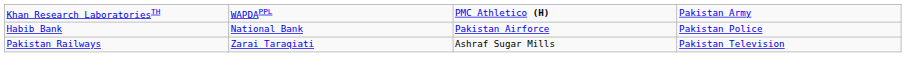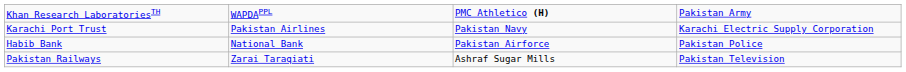 <table class="wikitable" style="table-layout:fixed;width:100%;">
 <tr>
 <td width=25%><a href='#'>Khan Research Laboratories</a><sup><a href='#'>TH</a></sup></td>
 <td width=25%><a href='#'>WAPDA</a><sup><a href='#'>PPL</a></sup></td>
 <td width=25%><a href='#'>PMC Athletico</a> <strong>(H)</strong></td>
 <td width=25%><a href='#'>Pakistan Army</a></td>
+</tr>
+<tr>
+<td><a href='#'>Karachi Port Trust</a></td>
+<td><a href='#'>Pakistan Airlines</a></td>
+<td><a href='#'>Pakistan Navy</a></td>
+<td><a href='#'>Karachi Electric Supply Corporation</a></td>
 </tr>
 <tr>
 <td><a href='#'>Habib Bank</a></td>
 <td><a href='#'>National Bank</a></td>
 <td><a href='#'>Pakistan Airforce</a></td>
 <td><a href='#'>Pakistan Police</a></td>
 </tr>
 <tr>
 <td><a href='#'>Pakistan Railways</a></td>
 <td><a href='#'>Zarai Taraqiati</a></td>
 <td>Ashraf Sugar Mills</td>
 <td><a href='#'>Pakistan Television</a></td>
 </tr>
 </table>
